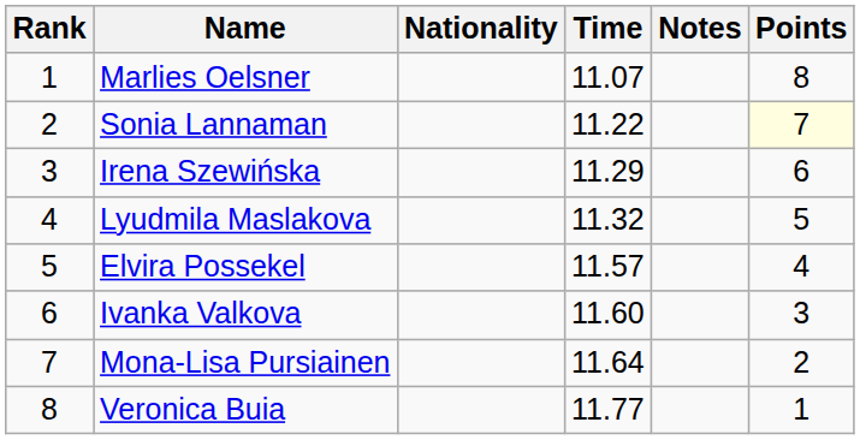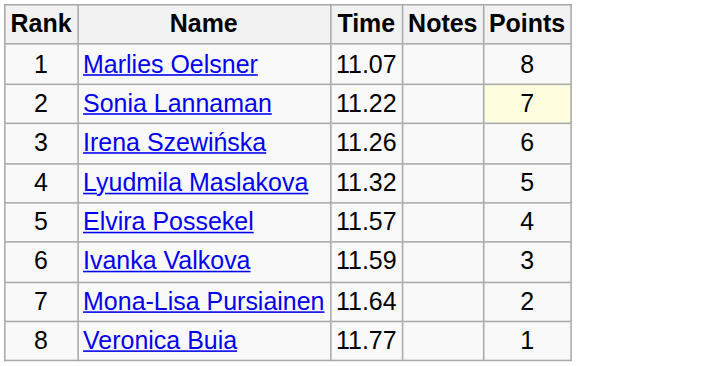 <table class="wikitable sortable" style="text-align:center">
 <tr>
 <th>Rank</th>
 <th>Name</th>
-<th>Nationality</th>
 <th>Time</th>
 <th>Notes</th>
 <th>Points</th>
 </tr>
 <tr>
 <td>1</td>
 <td align=left><a href='#'>Marlies Oelsner</a></td>
-<td align=left></td>
 <td>11.07</td>
 <td></td>
 <td>8</td>
 </tr>
 <tr>
 <td>2</td>
 <td align=left><a href='#'>Sonia Lannaman</a></td>
-<td align=left></td>
 <td>11.22</td>
 <td></td>
 <td style="background: lightyellow;">7</td>
 </tr>
 <tr>
 <td>3</td>
 <td align=left><a href='#'>Irena Szewińska</a></td>
-<td align=left></td>
-<td>11.29</td>
+<td>11.26</td>
 <td></td>
 <td>6</td>
 </tr>
 <tr>
 <td>4</td>
 <td align=left><a href='#'>Lyudmila Maslakova</a></td>
-<td align=left></td>
 <td>11.32</td>
 <td></td>
 <td>5</td>
 </tr>
 <tr>
 <td>5</td>
 <td align=left><a href='#'>Elvira Possekel</a></td>
-<td align=left></td>
 <td>11.57</td>
 <td></td>
 <td>4</td>
 </tr>
 <tr>
 <td>6</td>
 <td align=left><a href='#'>Ivanka Valkova</a></td>
-<td align=left></td>
-<td>11.60</td>
+<td>11.59</td>
 <td></td>
 <td>3</td>
 </tr>
 <tr>
 <td>7</td>
 <td align=left><a href='#'>Mona-Lisa Pursiainen</a></td>
-<td align=left></td>
 <td>11.64</td>
 <td></td>
 <td>2</td>
 </tr>
 <tr>
 <td>8</td>
 <td align=left><a href='#'>Veronica Buia</a></td>
-<td align=left></td>
 <td>11.77</td>
 <td></td>
 <td>1</td>
 </tr>
 </table>
